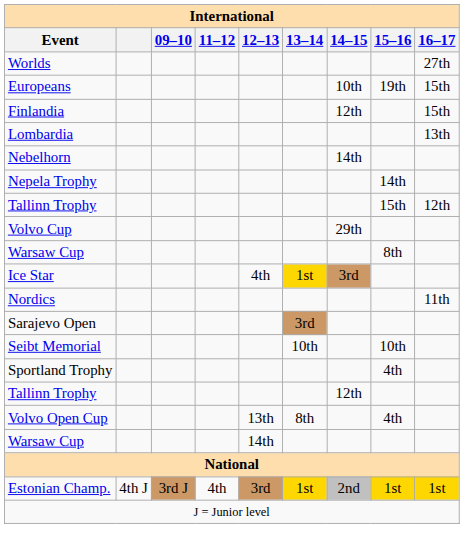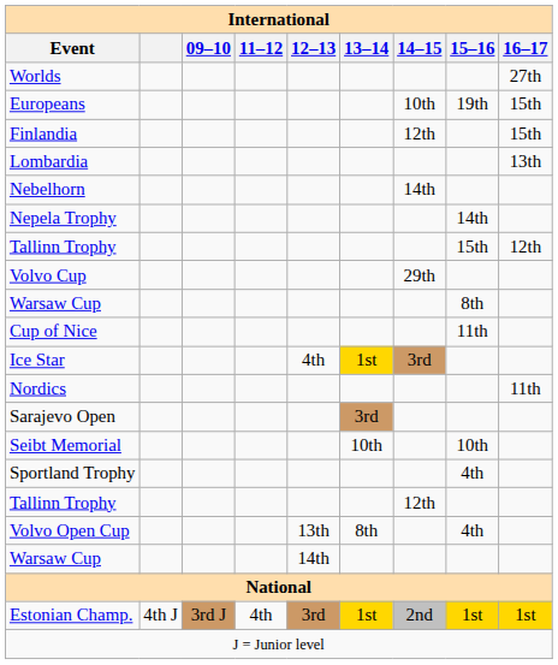 <table class="wikitable" style="text-align:center">
 <tr>
 <th style="background-color: #ffdead; " colspan=9 align=center>International</th>
 </tr>
 <tr>
 <th>Event</th>
 <th></th>
 <th><a href='#'>09–10</a></th>
 <th><a href='#'>11–12</a></th>
 <th><a href='#'>12–13</a></th>
 <th><a href='#'>13–14</a></th>
 <th><a href='#'>14–15</a></th>
 <th><a href='#'>15–16</a></th>
 <th><a href='#'>16–17</a></th>
 </tr>
 <tr>
 <td align=left><a href='#'>Worlds</a></td>
 <td></td>
 <td></td>
 <td></td>
 <td></td>
 <td></td>
 <td></td>
 <td></td>
 <td>27th</td>
 </tr>
 <tr>
 <td align=left><a href='#'>Europeans</a></td>
 <td></td>
 <td></td>
 <td></td>
 <td></td>
 <td></td>
 <td>10th</td>
 <td>19th</td>
 <td>15th</td>
 </tr>
 <tr>
 <td align=left> <a href='#'>Finlandia</a></td>
 <td></td>
 <td></td>
 <td></td>
 <td></td>
 <td></td>
 <td>12th</td>
 <td></td>
 <td>15th</td>
 </tr>
 <tr>
 <td align=left> <a href='#'>Lombardia</a></td>
 <td></td>
 <td></td>
 <td></td>
 <td></td>
 <td></td>
 <td></td>
 <td></td>
 <td>13th</td>
 </tr>
 <tr>
 <td align=left> <a href='#'>Nebelhorn</a></td>
 <td></td>
 <td></td>
 <td></td>
 <td></td>
 <td></td>
 <td>14th</td>
 <td></td>
 <td></td>
 </tr>
 <tr>
 <td align=left> <a href='#'>Nepela Trophy</a></td>
 <td></td>
 <td></td>
 <td></td>
 <td></td>
 <td></td>
 <td></td>
 <td>14th</td>
 <td></td>
 </tr>
 <tr>
 <td align=left> <a href='#'>Tallinn Trophy</a></td>
 <td></td>
 <td></td>
 <td></td>
 <td></td>
 <td></td>
 <td></td>
 <td>15th</td>
 <td>12th</td>
 </tr>
 <tr>
 <td align=left> <a href='#'>Volvo Cup</a></td>
 <td></td>
 <td></td>
 <td></td>
 <td></td>
 <td></td>
 <td>29th</td>
 <td></td>
 <td></td>
 </tr>
 <tr>
 <td align=left> <a href='#'>Warsaw Cup</a></td>
 <td></td>
 <td></td>
 <td></td>
 <td></td>
 <td></td>
 <td></td>
 <td>8th</td>
 <td></td>
 </tr>
 <tr>
+<td align=left><a href='#'>Cup of Nice</a></td>
+<td></td>
+<td></td>
+<td></td>
+<td></td>
+<td></td>
+<td></td>
+<td>11th</td>
+<td></td>
+</tr>
+<tr>
 <td align=left><a href='#'>Ice Star</a></td>
 <td></td>
 <td></td>
 <td></td>
 <td>4th</td>
 <td bgcolor=gold>1st</td>
 <td bgcolor=cc9966>3rd</td>
 <td></td>
 <td></td>
 </tr>
 <tr>
 <td align=left><a href='#'>Nordics</a></td>
 <td></td>
 <td></td>
 <td></td>
 <td></td>
 <td></td>
 <td></td>
 <td></td>
 <td>11th</td>
 </tr>
 <tr>
 <td align=left>Sarajevo Open</td>
 <td></td>
 <td></td>
 <td></td>
 <td></td>
 <td bgcolor=cc9966>3rd</td>
 <td></td>
 <td></td>
 <td></td>
 </tr>
 <tr>
 <td align=left><a href='#'>Seibt Memorial</a></td>
 <td></td>
 <td></td>
 <td></td>
 <td></td>
 <td>10th</td>
 <td></td>
 <td>10th</td>
 <td></td>
 </tr>
 <tr>
 <td align=left>Sportland Trophy</td>
 <td></td>
 <td></td>
 <td></td>
 <td></td>
 <td></td>
 <td></td>
 <td>4th</td>
 <td></td>
 </tr>
 <tr>
 <td align=left><a href='#'>Tallinn Trophy</a></td>
 <td></td>
 <td></td>
 <td></td>
 <td></td>
 <td></td>
 <td>12th</td>
 <td></td>
 <td></td>
 </tr>
 <tr>
 <td align=left><a href='#'>Volvo Open Cup</a></td>
 <td></td>
 <td></td>
 <td></td>
 <td>13th</td>
 <td>8th</td>
 <td></td>
 <td>4th</td>
 <td></td>
 </tr>
 <tr>
 <td align=left><a href='#'>Warsaw Cup</a></td>
 <td></td>
 <td></td>
 <td></td>
 <td>14th</td>
 <td></td>
 <td></td>
 <td></td>
 <td></td>
 </tr>
 <tr>
 <th style="background-color: #ffdead; " colspan=9 align=center>National</th>
 </tr>
 <tr>
 <td align=left><a href='#'>Estonian Champ.</a></td>
 <td>4th J</td>
 <td bgcolor=cc9966>3rd J</td>
 <td>4th</td>
 <td bgcolor=cc9966>3rd</td>
 <td bgcolor=gold>1st</td>
 <td bgcolor=silver>2nd</td>
 <td bgcolor=gold>1st</td>
 <td bgcolor=gold>1st</td>
 </tr>
 <tr>
 <td colspan=9 align=center><small> J = Junior level </small></td>
 </tr>
 </table>
